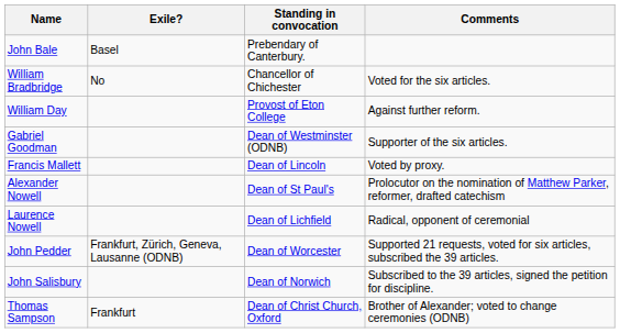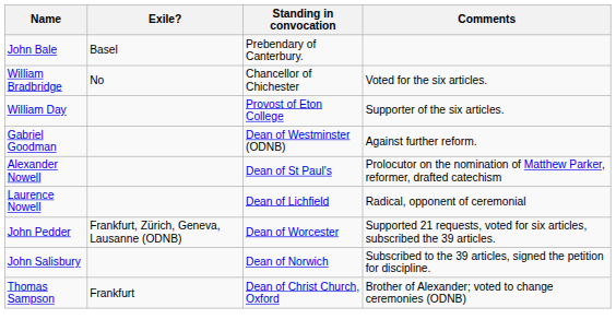 <table class="wikitable">
 <tr>
 <th>Name</th>
 <th>Exile?</th>
 <th>Standing in convocation</th>
 <th>Comments</th>
 </tr>
 <tr>
 <td><a href='#'>John Bale</a></td>
 <td>Basel</td>
 <td>Prebendary of Canterbury.</td>
 <td></td>
 </tr>
 <tr>
 <td><a href='#'>William Bradbridge</a></td>
 <td>No</td>
 <td>Chancellor of Chichester</td>
 <td>Voted for the six articles.</td>
 </tr>
 <tr>
 <td><a href='#'>William Day</a></td>
 <td></td>
 <td><a href='#'>Provost of Eton College</a></td>
-<td>Against further reform.</td>
+<td>Supporter of the six articles.</td>
 </tr>
 <tr>
 <td><a href='#'>Gabriel Goodman</a></td>
 <td></td>
 <td><a href='#'>Dean of Westminster</a> (ODNB)</td>
-<td>Supporter of the six articles.</td>
-</tr>
-<tr>
-<td><a href='#'>Francis Mallett</a></td>
-<td></td>
-<td><a href='#'>Dean of Lincoln</a></td>
-<td>Voted by proxy.</td>
+<td>Against further reform.</td>
 </tr>
 <tr>
 <td><a href='#'>Alexander Nowell</a></td>
 <td></td>
 <td><a href='#'>Dean of St Paul's</a></td>
 <td>Prolocutor on the nomination of <a href='#'>Matthew Parker</a>, reformer, drafted catechism</td>
 </tr>
 <tr>
 <td><a href='#'>Laurence Nowell</a></td>
 <td></td>
 <td><a href='#'>Dean of Lichfield</a></td>
 <td>Radical, opponent of ceremonial</td>
 </tr>
 <tr>
 <td><a href='#'>John Pedder</a></td>
 <td>Frankfurt, Zürich, Geneva, Lausanne (ODNB)</td>
 <td><a href='#'>Dean of Worcester</a></td>
 <td>Supported 21 requests, voted for six articles, subscribed the 39 articles.</td>
 </tr>
 <tr>
 <td><a href='#'>John Salisbury</a></td>
 <td></td>
 <td><a href='#'>Dean of Norwich</a></td>
 <td>Subscribed to the 39 articles, signed the petition for discipline.</td>
 </tr>
 <tr>
 <td><a href='#'>Thomas Sampson</a></td>
 <td>Frankfurt</td>
 <td><a href='#'>Dean of Christ Church, Oxford</a></td>
 <td>Brother of Alexander; voted to change ceremonies (ODNB)</td>
 </tr>
 </table>
